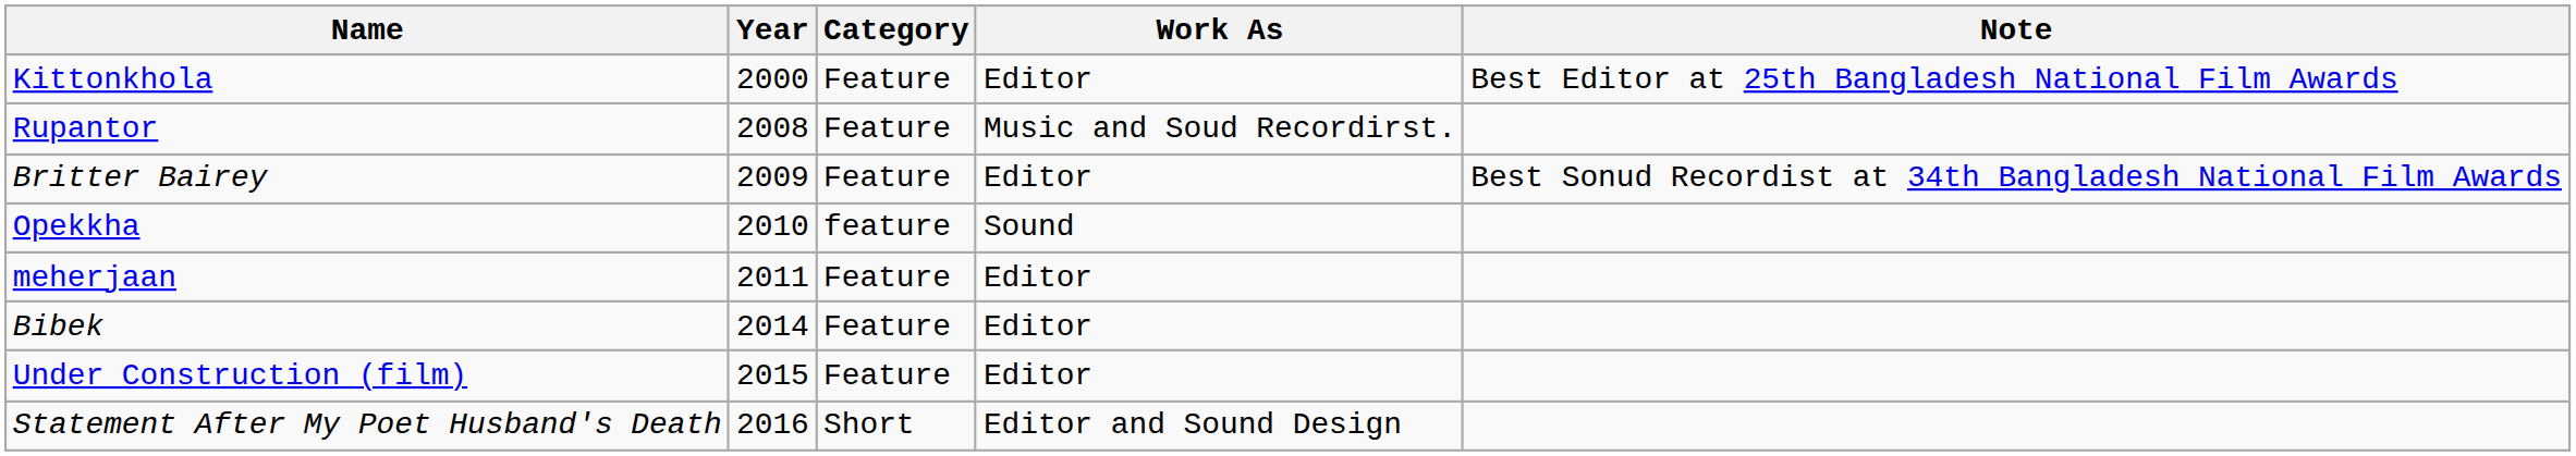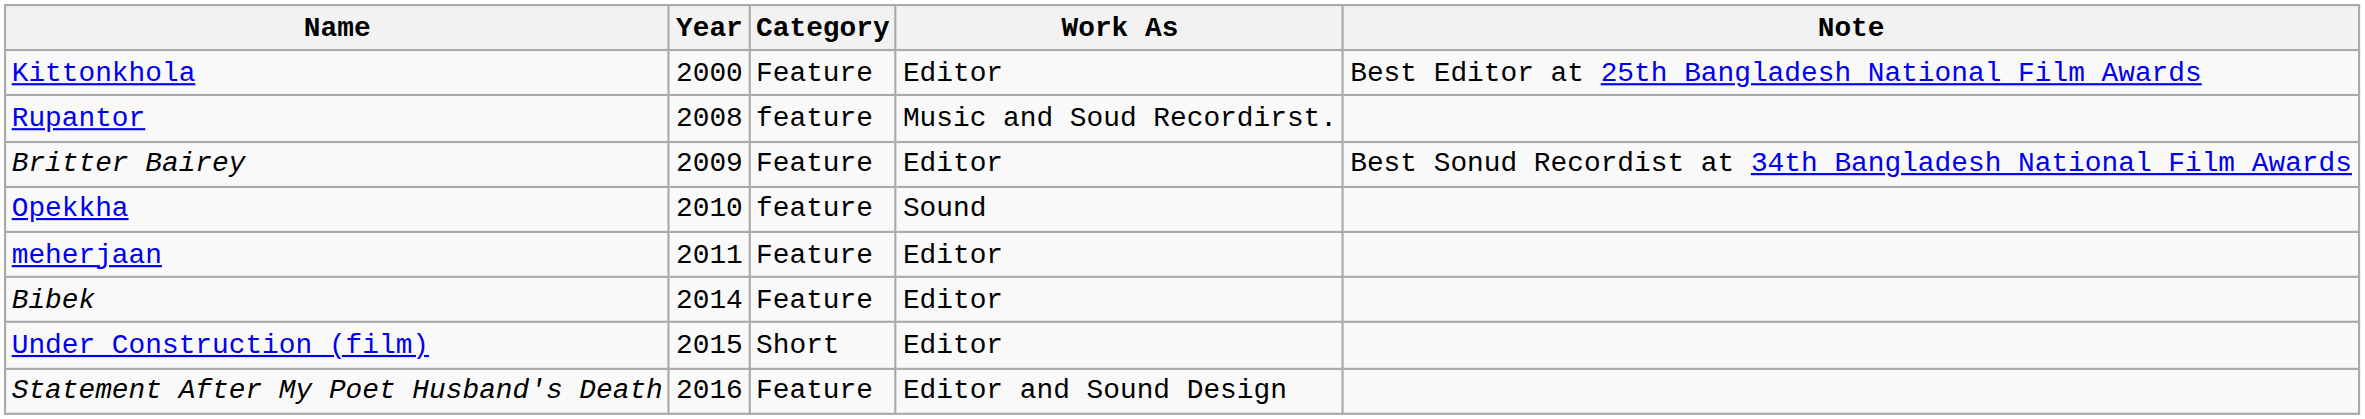 <table class="wikitable">
 <tr>
 <th>Name</th>
 <th>Year</th>
 <th>Category</th>
 <th>Work As</th>
 <th>Note</th>
 </tr>
 <tr>
 <td><a href='#'>Kittonkhola</a></td>
 <td>2000</td>
 <td>Feature</td>
 <td>Editor</td>
 <td>Best Editor at <a href='#'>25th Bangladesh National Film Awards</a></td>
 </tr>
 <tr>
 <td><a href='#'>Rupantor</a></td>
 <td>2008</td>
-<td>Feature</td>
+<td>feature</td>
 <td>Music and Soud Recordirst.</td>
 <td></td>
 </tr>
 <tr>
 <td><em>Britter Bairey</em></td>
 <td>2009</td>
 <td>Feature</td>
 <td>Editor</td>
 <td>Best Sonud Recordist at <a href='#'>34th Bangladesh National Film Awards</a></td>
 </tr>
 <tr>
 <td><a href='#'>Opekkha</a></td>
 <td>2010</td>
 <td>feature</td>
 <td>Sound</td>
 <td></td>
 </tr>
 <tr>
 <td><a href='#'>meherjaan</a></td>
 <td>2011</td>
 <td>Feature</td>
 <td>Editor</td>
 <td></td>
 </tr>
 <tr>
 <td><em>Bibek</em></td>
 <td>2014</td>
 <td>Feature</td>
 <td>Editor</td>
 <td></td>
 </tr>
 <tr>
 <td><a href='#'>Under Construction (film)</a></td>
 <td>2015</td>
-<td>Feature</td>
+<td>Short</td>
 <td>Editor</td>
 <td></td>
 </tr>
 <tr>
 <td><em>Statement After My Poet Husband's Death</em></td>
 <td>2016</td>
-<td>Short</td>
+<td>Feature</td>
 <td>Editor and Sound Design</td>
 <td></td>
 </tr>
 </table>
